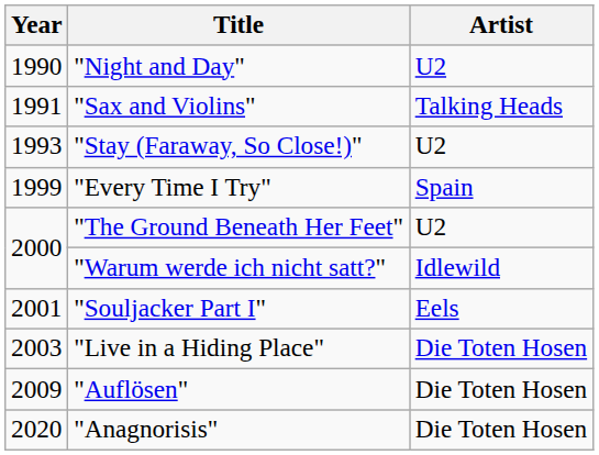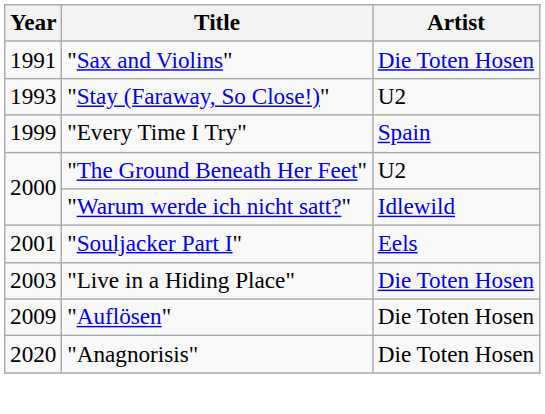 <table class="wikitable">
 <tr>
 <th>Year</th>
 <th>Title</th>
 <th>Artist</th>
 </tr>
 <tr>
-<td>1990</td>
-<td>"<a href='#'>Night and Day</a>"</td>
-<td><a href='#'>U2</a></td>
-</tr>
-<tr>
 <td>1991</td>
 <td>"<a href='#'>Sax and Violins</a>"</td>
-<td><a href='#'>Talking Heads</a></td>
+<td><a href='#'>Die Toten Hosen</a></td>
 </tr>
 <tr>
 <td>1993</td>
 <td>"<a href='#'>Stay (Faraway, So Close!)</a>"</td>
 <td>U2</td>
 </tr>
 <tr>
 <td>1999</td>
 <td>"Every Time I Try"</td>
 <td><a href='#'>Spain</a></td>
 </tr>
 <tr>
 <td rowspan="2">2000</td>
 <td>"<a href='#'>The Ground Beneath Her Feet</a>"</td>
 <td>U2</td>
 </tr>
 <tr>
 <td>"<a href='#'>Warum werde ich nicht satt?</a>"</td>
 <td><a href='#'>Idlewild</a></td>
 </tr>
 <tr>
 <td>2001</td>
 <td>"<a href='#'>Souljacker Part I</a>"</td>
 <td><a href='#'>Eels</a></td>
 </tr>
 <tr>
 <td>2003</td>
 <td>"Live in a Hiding Place"</td>
 <td><a href='#'>Die Toten Hosen</a></td>
 </tr>
 <tr>
 <td>2009</td>
 <td>"<a href='#'>Auflösen</a>"</td>
 <td>Die Toten Hosen</td>
 </tr>
 <tr>
 <td>2020</td>
 <td>"Anagnorisis"</td>
 <td>Die Toten Hosen</td>
 </tr>
 </table>
